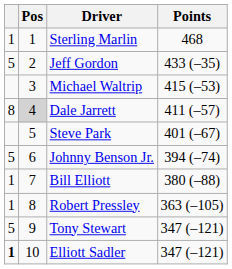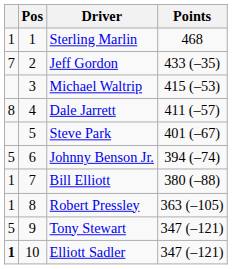 <table class="wikitable" style="font-size: 95%;">
 <tr>
 <th></th>
 <th>Pos</th>
 <th>Driver</th>
 <th>Points</th>
 </tr>
 <tr>
 <td align="left"> 1</td>
 <td style="text-align:center;">1</td>
 <td><a href='#'>Sterling Marlin</a></td>
 <td style="text-align:center;">468</td>
 </tr>
 <tr>
-<td align="left"> 5</td>
+<td align="left"> 7</td>
 <td style="text-align:center;">2</td>
 <td><a href='#'>Jeff Gordon</a></td>
 <td style="text-align:center;">433 (–35)</td>
 </tr>
 <tr>
 <td align="left"></td>
 <td style="text-align:center;">3</td>
 <td><a href='#'>Michael Waltrip</a></td>
 <td style="text-align:center;">415 (–53)</td>
 </tr>
 <tr>
 <td align="left"> 8</td>
-<td style="background: lightgrey; text-align:center;">4</td>
+<td style="text-align:center;">4</td>
 <td><a href='#'>Dale Jarrett</a></td>
 <td style="text-align:center;">411 (–57)</td>
 </tr>
 <tr>
 <td align="left"></td>
 <td style="text-align:center;">5</td>
 <td><a href='#'>Steve Park</a></td>
 <td style="text-align:center;">401 (–67)</td>
 </tr>
 <tr>
 <td align="left"> 5</td>
 <td style="text-align:center;">6</td>
 <td><a href='#'>Johnny Benson Jr.</a></td>
 <td style="text-align:center;">394 (–74)</td>
 </tr>
 <tr>
 <td align="left"> 1</td>
 <td style="text-align:center;">7</td>
 <td><a href='#'>Bill Elliott</a></td>
 <td style="text-align:center;">380 (–88)</td>
 </tr>
 <tr>
 <td align="left"> 1</td>
 <td style="text-align:center;">8</td>
 <td><a href='#'>Robert Pressley</a></td>
 <td style="text-align:center;">363 (–105)</td>
 </tr>
 <tr>
 <td align="left"> 5</td>
 <td style="text-align:center;">9</td>
 <td><a href='#'>Tony Stewart</a></td>
 <td style="text-align:center;">347 (–121)</td>
 </tr>
 <tr>
 <td align="left"><strong> 1</strong></td>
 <td style="text-align:center;">10</td>
 <td><a href='#'>Elliott Sadler</a></td>
 <td style="text-align:center;">347 (–121)</td>
 </tr>
 </table>
